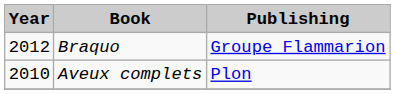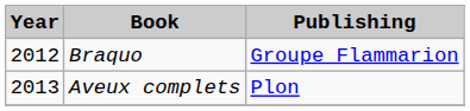 <table class="wikitable">
 <tr>
 <th style="background: #CCCCCC;">Year</th>
 <th style="background: #CCCCCC;">Book</th>
 <th style="background: #CCCCCC;">Publishing</th>
 </tr>
 <tr>
 <td>2012</td>
 <td><em>Braquo</em></td>
 <td><a href='#'>Groupe Flammarion</a></td>
 </tr>
 <tr>
-<td>2010</td>
+<td>2013</td>
 <td><em>Aveux complets</em></td>
 <td><a href='#'>Plon</a></td>
 </tr>
 <tr>
 </tr>
 </table>
